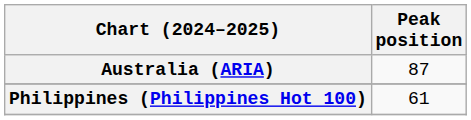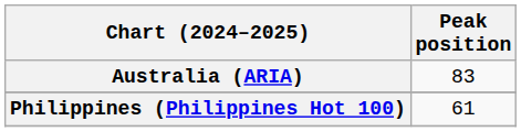 <table class="wikitable sortable plainrowheaders" style="text-align:center">
 <tr>
 <th scope="col">Chart (2024–2025)</th>
 <th scope="col">Peak<br>position</th>
 </tr>
 <tr>
 <th scope="row">Australia (<a href='#'>ARIA</a>)</th>
-<td>87</td>
+<td>83</td>
 </tr>
 <tr>
 </tr>
 <tr>
 </tr>
 <tr>
 </tr>
 <tr>
 <th scope="row">Philippines (<a href='#'>Philippines Hot 100</a>)</th>
 <td>61</td>
 </tr>
 <tr>
 </tr>
 <tr>
 </tr>
 </table>
